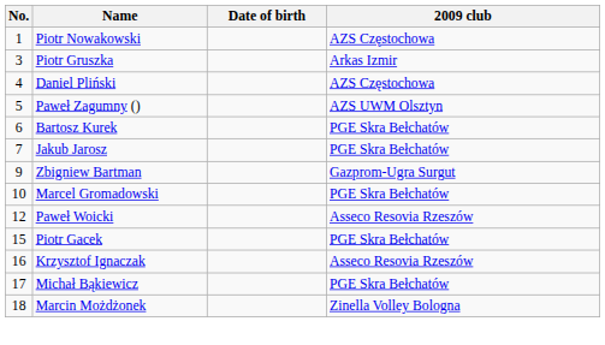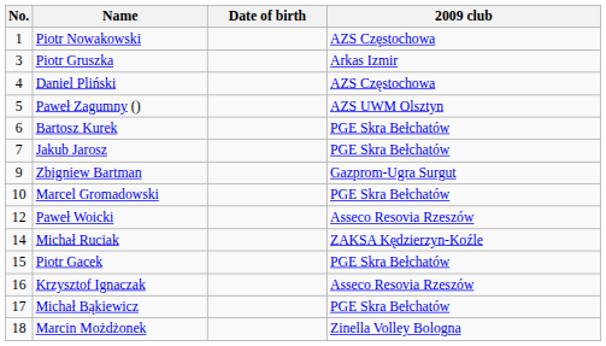 <table class="wikitable sortable" style="font-size:100%; text-align:center;">
 <tr>
 <th>No.</th>
 <th style="width:12em">Name</th>
 <th style="width:8em">Date of birth</th>
 <th style="width:19em">2009 club</th>
 </tr>
 <tr>
 <td>1</td>
 <td align=left><a href='#'>Piotr Nowakowski</a></td>
 <td align=right></td>
 <td align=left> <a href='#'>AZS Częstochowa</a></td>
 </tr>
 <tr>
 <td>3</td>
 <td align=left><a href='#'>Piotr Gruszka</a></td>
 <td align=right></td>
 <td align=left> <a href='#'>Arkas Izmir</a></td>
 </tr>
 <tr>
 <td>4</td>
 <td align=left><a href='#'>Daniel Pliński</a></td>
 <td align=right></td>
 <td align=left> <a href='#'>AZS Częstochowa</a></td>
 </tr>
 <tr>
 <td>5</td>
 <td align=left><a href='#'>Paweł Zagumny</a> ()</td>
 <td align=right></td>
 <td align=left> <a href='#'>AZS UWM Olsztyn</a></td>
 </tr>
 <tr>
 <td>6</td>
 <td align=left><a href='#'>Bartosz Kurek</a></td>
 <td align=right></td>
 <td align=left> <a href='#'>PGE Skra Bełchatów</a></td>
 </tr>
 <tr>
 <td>7</td>
 <td align=left><a href='#'>Jakub Jarosz</a></td>
 <td align=right></td>
 <td align=left> <a href='#'>PGE Skra Bełchatów</a></td>
 </tr>
 <tr>
 <td>9</td>
 <td align=left><a href='#'>Zbigniew Bartman</a></td>
 <td align=right></td>
 <td align=left> <a href='#'>Gazprom-Ugra Surgut</a></td>
 </tr>
 <tr>
 <td>10</td>
 <td align=left><a href='#'>Marcel Gromadowski</a></td>
 <td align=right></td>
 <td align=left> <a href='#'>PGE Skra Bełchatów</a></td>
 </tr>
 <tr>
 <td>12</td>
 <td align=left><a href='#'>Paweł Woicki</a></td>
 <td align=right></td>
 <td align=left> <a href='#'>Asseco Resovia Rzeszów</a></td>
 </tr>
 <tr>
+<td>14</td>
+<td align=left><a href='#'>Michał Ruciak</a></td>
+<td align=right></td>
+<td align=left> <a href='#'>ZAKSA Kędzierzyn-Koźle</a></td>
+</tr>
+<tr>
 <td>15</td>
 <td align=left><a href='#'>Piotr Gacek</a></td>
 <td align=right></td>
 <td align=left> <a href='#'>PGE Skra Bełchatów</a></td>
 </tr>
 <tr>
 <td>16</td>
 <td align=left><a href='#'>Krzysztof Ignaczak</a></td>
 <td align=right></td>
 <td align=left> <a href='#'>Asseco Resovia Rzeszów</a></td>
 </tr>
 <tr>
 <td>17</td>
 <td align=left><a href='#'>Michał Bąkiewicz</a></td>
 <td align=right></td>
 <td align=left> <a href='#'>PGE Skra Bełchatów</a></td>
 </tr>
 <tr>
 <td>18</td>
 <td align=left><a href='#'>Marcin Możdżonek</a></td>
 <td align=right></td>
 <td align=left> <a href='#'>Zinella Volley Bologna</a></td>
 </tr>
 </table>
